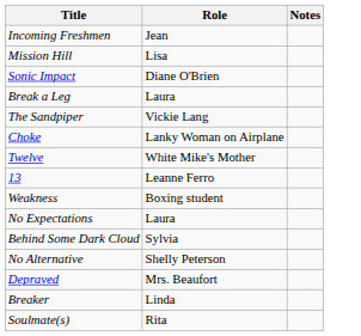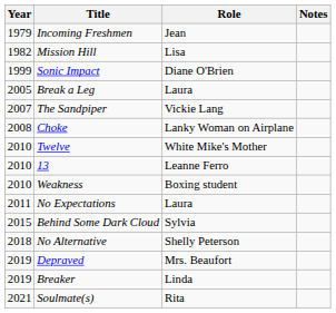 <table class="wikitable sortable">
 <tr>
+<th>Year</th>
 <th>Title</th>
 <th>Role</th>
 <th>Notes</th>
 </tr>
 <tr>
+<td>1979</td>
 <td><em>Incoming Freshmen</em></td>
 <td>Jean</td>
 <td></td>
 </tr>
 <tr>
+<td>1982</td>
 <td><em>Mission Hill</em></td>
 <td>Lisa</td>
 <td></td>
 </tr>
 <tr>
+<td>1999</td>
 <td><em><a href='#'>Sonic Impact</a></em></td>
 <td>Diane O'Brien</td>
 <td></td>
 </tr>
 <tr>
+<td>2005</td>
 <td><em>Break a Leg</em></td>
 <td>Laura</td>
 <td></td>
 </tr>
 <tr>
+<td>2007</td>
 <td><em>The Sandpiper</em></td>
 <td>Vickie Lang</td>
 <td></td>
 </tr>
 <tr>
+<td>2008</td>
 <td><a href='#'><em>Choke</em></a></td>
 <td>Lanky Woman on Airplane</td>
 <td></td>
 </tr>
 <tr>
+<td>2010</td>
 <td><a href='#'><em>Twelve</em></a></td>
 <td>White Mike's Mother</td>
 <td></td>
 </tr>
 <tr>
+<td>2010</td>
 <td><a href='#'><em>13</em></a></td>
 <td>Leanne Ferro</td>
 <td></td>
 </tr>
 <tr>
+<td>2010</td>
 <td><em>Weakness</em></td>
 <td>Boxing student</td>
 <td></td>
 </tr>
 <tr>
+<td>2011</td>
 <td><em>No Expectations</em></td>
 <td>Laura</td>
 <td></td>
 </tr>
 <tr>
+<td>2015</td>
 <td><em>Behind Some Dark Cloud</em></td>
 <td>Sylvia</td>
 <td></td>
 </tr>
 <tr>
+<td>2018</td>
 <td><em>No Alternative</em></td>
 <td>Shelly Peterson</td>
 <td></td>
 </tr>
 <tr>
+<td>2019</td>
 <td><em><a href='#'>Depraved</a></em></td>
 <td>Mrs. Beaufort</td>
 <td></td>
 </tr>
 <tr>
+<td>2019</td>
 <td><em>Breaker</em></td>
 <td>Linda</td>
 <td></td>
 </tr>
 <tr>
+<td>2021</td>
 <td><em>Soulmate(s)</em></td>
 <td>Rita</td>
 <td></td>
 </tr>
 </table>
